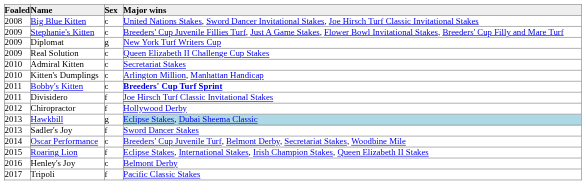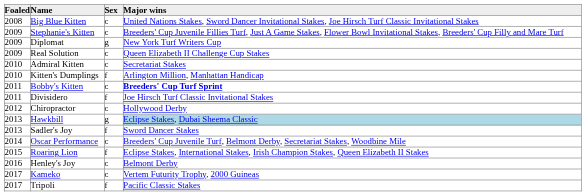 <table border="1" cellpadding="0" style="border-collapse: collapse; font-size:90%">
 <tr style="background:#eee;">
 <td style="width:30px;"><strong>Foaled</strong></td>
 <td style="width:120px;"><strong>Name</strong></td>
 <td style="width:30px;"><strong>Sex</strong></td>
 <td style="width:750px;"><strong>Major wins</strong></td>
 </tr>
 <tr>
 <td>2008</td>
 <td><a href='#'>Big Blue Kitten</a></td>
 <td>c</td>
 <td><a href='#'>United Nations Stakes</a>, <a href='#'>Sword Dancer Invitational Stakes</a>, <a href='#'>Joe Hirsch Turf Classic Invitational Stakes</a></td>
 </tr>
 <tr>
 <td>2009</td>
 <td><a href='#'>Stephanie's Kitten</a></td>
 <td>c</td>
 <td><a href='#'>Breeders' Cup Juvenile Fillies Turf</a>, <a href='#'>Just A Game Stakes</a>, <a href='#'>Flower Bowl Invitational Stakes</a>, <a href='#'>Breeders' Cup Filly and Mare Turf</a></td>
 </tr>
 <tr>
 <td>2009</td>
 <td>Diplomat</td>
 <td>g</td>
 <td><a href='#'>New York Turf Writers Cup</a></td>
 </tr>
 <tr>
 <td>2009</td>
 <td>Real Solution</td>
 <td>c</td>
 <td><a href='#'>Queen Elizabeth II Challenge Cup Stakes</a></td>
 </tr>
 <tr>
 <td>2010</td>
 <td>Admiral Kitten</td>
 <td>c</td>
 <td><a href='#'>Secretariat Stakes</a></td>
 </tr>
 <tr>
 <td>2010</td>
 <td>Kitten's Dumplings</td>
-<td>c</td>
+<td>f</td>
 <td><a href='#'>Arlington Million</a>, <a href='#'>Manhattan Handicap</a></td>
 </tr>
 <tr>
 <td>2011</td>
 <td><a href='#'>Bobby's Kitten</a></td>
 <td>c</td>
 <td><strong><a href='#'>Breeders' Cup Turf Sprint</a></strong></td>
 </tr>
 <tr>
 <td>2011</td>
 <td>Divisidero</td>
 <td>f</td>
 <td><a href='#'>Joe Hirsch Turf Classic Invitational Stakes</a></td>
 </tr>
 <tr>
 <td>2012</td>
 <td>Chiropractor</td>
-<td>f</td>
+<td>c</td>
 <td><a href='#'>Hollywood Derby</a></td>
 </tr>
 <tr>
 <td>2013</td>
 <td><a href='#'>Hawkbill</a></td>
 <td>g</td>
 <td style="background: lightblue;"><a href='#'>Eclipse Stakes</a>, <a href='#'>Dubai Sheema Classic</a></td>
 </tr>
 <tr>
 <td>2013</td>
 <td>Sadler's Joy</td>
 <td>f</td>
 <td><a href='#'>Sword Dancer Stakes</a></td>
 </tr>
 <tr>
 <td>2014</td>
 <td><a href='#'>Oscar Performance</a></td>
 <td>c</td>
 <td><a href='#'>Breeders' Cup Juvenile Turf</a>, <a href='#'>Belmont Derby</a>, <a href='#'>Secretariat Stakes</a>, <a href='#'>Woodbine Mile</a></td>
 </tr>
 <tr>
 <td>2015</td>
 <td><a href='#'>Roaring Lion</a></td>
 <td>f</td>
 <td><a href='#'>Eclipse Stakes</a>, <a href='#'>International Stakes</a>, <a href='#'>Irish Champion Stakes</a>, <a href='#'>Queen Elizabeth II Stakes</a></td>
 </tr>
 <tr>
 <td>2016</td>
 <td>Henley's Joy</td>
 <td>c</td>
 <td><a href='#'>Belmont Derby</a></td>
 </tr>
 <tr>
 <td>2017</td>
+<td><a href='#'>Kameko</a></td>
+<td>c</td>
+<td><a href='#'>Vertem Futurity Trophy</a>, <a href='#'>2000 Guineas</a></td>
+</tr>
+<tr>
+<td>2017</td>
 <td>Tripoli</td>
 <td>f</td>
 <td><a href='#'>Pacific Classic Stakes</a></td>
 </tr>
 </table>
